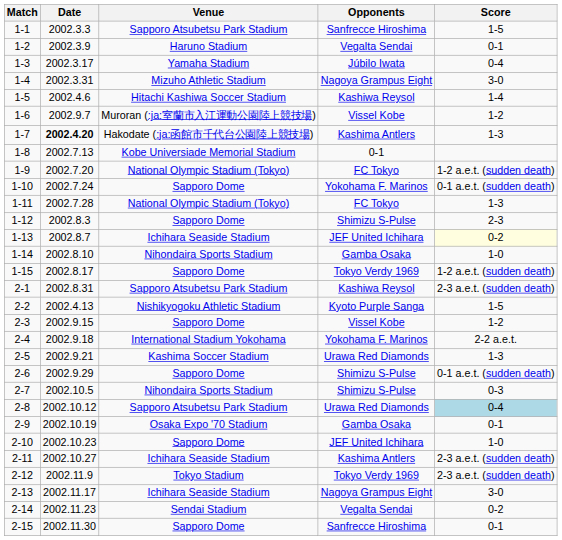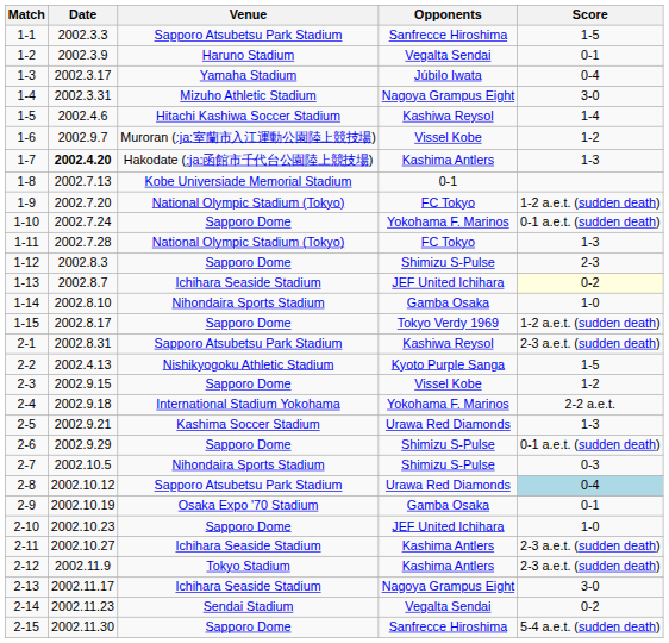 <table class="wikitable" style="text-align:center;">
 <tr>
 <th>Match</th>
 <th>Date</th>
 <th>Venue</th>
 <th>Opponents</th>
 <th>Score</th>
 </tr>
 <tr>
 <td>1-1</td>
 <td>2002.3.3</td>
 <td><a href='#'>Sapporo Atsubetsu Park Stadium</a></td>
 <td><a href='#'>Sanfrecce Hiroshima</a></td>
 <td>1-5</td>
 </tr>
 <tr>
 <td>1-2</td>
 <td>2002.3.9</td>
 <td><a href='#'>Haruno Stadium</a></td>
 <td><a href='#'>Vegalta Sendai</a></td>
 <td>0-1</td>
 </tr>
 <tr>
 <td>1-3</td>
 <td>2002.3.17</td>
 <td><a href='#'>Yamaha Stadium</a></td>
 <td><a href='#'>Júbilo Iwata</a></td>
 <td>0-4</td>
 </tr>
 <tr>
 <td>1-4</td>
 <td>2002.3.31</td>
 <td><a href='#'>Mizuho Athletic Stadium</a></td>
 <td><a href='#'>Nagoya Grampus Eight</a></td>
 <td>3-0</td>
 </tr>
 <tr>
 <td>1-5</td>
 <td>2002.4.6</td>
 <td><a href='#'>Hitachi Kashiwa Soccer Stadium</a></td>
 <td><a href='#'>Kashiwa Reysol</a></td>
 <td>1-4</td>
 </tr>
 <tr>
 <td>1-6</td>
 <td>2002.9.7</td>
 <td>Muroran (<a href='#'>:ja:室蘭市入江運動公園陸上競技場</a>)</td>
 <td><a href='#'>Vissel Kobe</a></td>
 <td>1-2</td>
 </tr>
 <tr>
 <td>1-7</td>
 <td><strong>2002.4.20</strong></td>
 <td>Hakodate (<a href='#'>:ja:函館市千代台公園陸上競技場</a>)</td>
 <td><a href='#'>Kashima Antlers</a></td>
 <td>1-3</td>
 </tr>
 <tr>
 <td>1-8</td>
 <td>2002.7.13</td>
 <td><a href='#'>Kobe Universiade Memorial Stadium</a></td>
 <td>0-1</td>
 </tr>
 <tr>
 <td>1-9</td>
 <td>2002.7.20</td>
 <td><a href='#'>National Olympic Stadium (Tokyo)</a></td>
 <td><a href='#'>FC Tokyo</a></td>
 <td>1-2 a.e.t. (<a href='#'>sudden death</a>)</td>
 </tr>
 <tr>
 <td>1-10</td>
 <td>2002.7.24</td>
 <td><a href='#'>Sapporo Dome</a></td>
 <td><a href='#'>Yokohama F. Marinos</a></td>
 <td>0-1 a.e.t. (<a href='#'>sudden death</a>)</td>
 </tr>
 <tr>
 <td>1-11</td>
 <td>2002.7.28</td>
 <td><a href='#'>National Olympic Stadium (Tokyo)</a></td>
 <td><a href='#'>FC Tokyo</a></td>
 <td>1-3</td>
 </tr>
 <tr>
 <td>1-12</td>
 <td>2002.8.3</td>
 <td><a href='#'>Sapporo Dome</a></td>
 <td><a href='#'>Shimizu S-Pulse</a></td>
 <td>2-3</td>
 </tr>
 <tr>
 <td>1-13</td>
 <td>2002.8.7</td>
 <td><a href='#'>Ichihara Seaside Stadium</a></td>
 <td><a href='#'>JEF United Ichihara</a></td>
 <td style="background: lightyellow;">0-2</td>
 </tr>
 <tr>
 <td>1-14</td>
 <td>2002.8.10</td>
 <td><a href='#'>Nihondaira Sports Stadium</a></td>
 <td><a href='#'>Gamba Osaka</a></td>
 <td>1-0</td>
 </tr>
 <tr>
 <td>1-15</td>
 <td>2002.8.17</td>
 <td><a href='#'>Sapporo Dome</a></td>
 <td><a href='#'>Tokyo Verdy 1969</a></td>
 <td>1-2 a.e.t. (<a href='#'>sudden death</a>)</td>
 </tr>
 <tr>
 <td>2-1</td>
 <td>2002.8.31</td>
 <td><a href='#'>Sapporo Atsubetsu Park Stadium</a></td>
 <td><a href='#'>Kashiwa Reysol</a></td>
 <td>2-3 a.e.t. (<a href='#'>sudden death</a>)</td>
 </tr>
 <tr>
 <td>2-2</td>
 <td>2002.4.13</td>
 <td><a href='#'>Nishikyogoku Athletic Stadium</a></td>
 <td><a href='#'>Kyoto Purple Sanga</a></td>
 <td>1-5</td>
 </tr>
 <tr>
 <td>2-3</td>
 <td>2002.9.15</td>
 <td><a href='#'>Sapporo Dome</a></td>
 <td><a href='#'>Vissel Kobe</a></td>
 <td>1-2</td>
 </tr>
 <tr>
 <td>2-4</td>
 <td>2002.9.18</td>
 <td><a href='#'>International Stadium Yokohama</a></td>
 <td><a href='#'>Yokohama F. Marinos</a></td>
 <td>2-2 a.e.t.</td>
 </tr>
 <tr>
 <td>2-5</td>
 <td>2002.9.21</td>
 <td><a href='#'>Kashima Soccer Stadium</a></td>
 <td><a href='#'>Urawa Red Diamonds</a></td>
 <td>1-3</td>
 </tr>
 <tr>
 <td>2-6</td>
 <td>2002.9.29</td>
 <td><a href='#'>Sapporo Dome</a></td>
 <td><a href='#'>Shimizu S-Pulse</a></td>
 <td>0-1 a.e.t. (<a href='#'>sudden death</a>)</td>
 </tr>
 <tr>
 <td>2-7</td>
 <td>2002.10.5</td>
 <td><a href='#'>Nihondaira Sports Stadium</a></td>
 <td><a href='#'>Shimizu S-Pulse</a></td>
 <td>0-3</td>
 </tr>
 <tr>
 <td>2-8</td>
 <td>2002.10.12</td>
 <td><a href='#'>Sapporo Atsubetsu Park Stadium</a></td>
 <td><a href='#'>Urawa Red Diamonds</a></td>
 <td style="background: lightblue;">0-4</td>
 </tr>
 <tr>
 <td>2-9</td>
 <td>2002.10.19</td>
 <td><a href='#'>Osaka Expo '70 Stadium</a></td>
 <td><a href='#'>Gamba Osaka</a></td>
 <td>0-1</td>
 </tr>
 <tr>
 <td>2-10</td>
 <td>2002.10.23</td>
 <td><a href='#'>Sapporo Dome</a></td>
 <td><a href='#'>JEF United Ichihara</a></td>
 <td>1-0</td>
 </tr>
 <tr>
 <td>2-11</td>
 <td>2002.10.27</td>
 <td><a href='#'>Ichihara Seaside Stadium</a></td>
 <td><a href='#'>Kashima Antlers</a></td>
 <td>2-3 a.e.t. (<a href='#'>sudden death</a>)</td>
 </tr>
 <tr>
 <td>2-12</td>
 <td>2002.11.9</td>
 <td><a href='#'>Tokyo Stadium</a></td>
-<td><a href='#'>Tokyo Verdy 1969</a></td>
+<td><a href='#'>Kashima Antlers</a></td>
 <td>2-3 a.e.t. (<a href='#'>sudden death</a>)</td>
 </tr>
 <tr>
 <td>2-13</td>
 <td>2002.11.17</td>
 <td><a href='#'>Ichihara Seaside Stadium</a></td>
 <td><a href='#'>Nagoya Grampus Eight</a></td>
 <td>3-0</td>
 </tr>
 <tr>
 <td>2-14</td>
 <td>2002.11.23</td>
 <td><a href='#'>Sendai Stadium</a></td>
 <td><a href='#'>Vegalta Sendai</a></td>
 <td>0-2</td>
 </tr>
 <tr>
 <td>2-15</td>
 <td>2002.11.30</td>
 <td><a href='#'>Sapporo Dome</a></td>
 <td><a href='#'>Sanfrecce Hiroshima</a></td>
-<td>0-1</td>
+<td>5-4 a.e.t. (<a href='#'>sudden death</a>)</td>
 </tr>
 </table>
